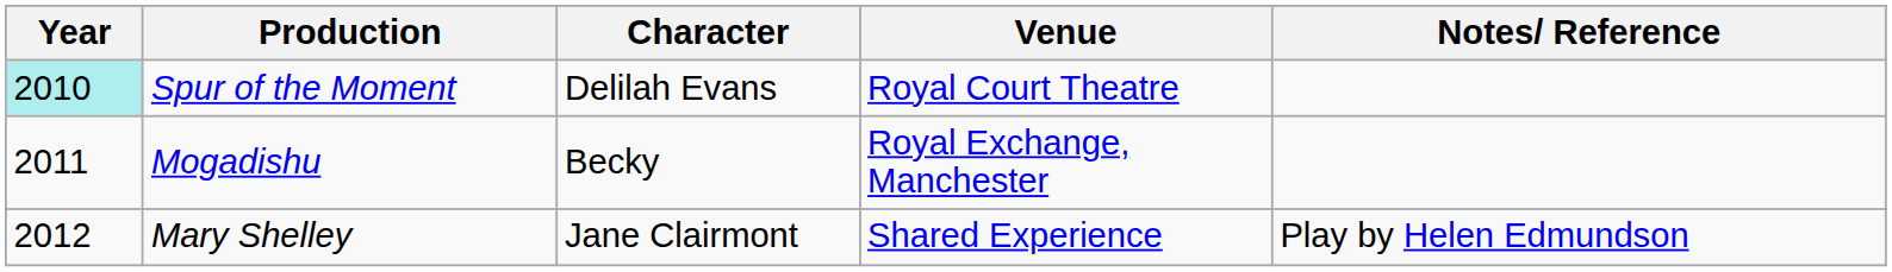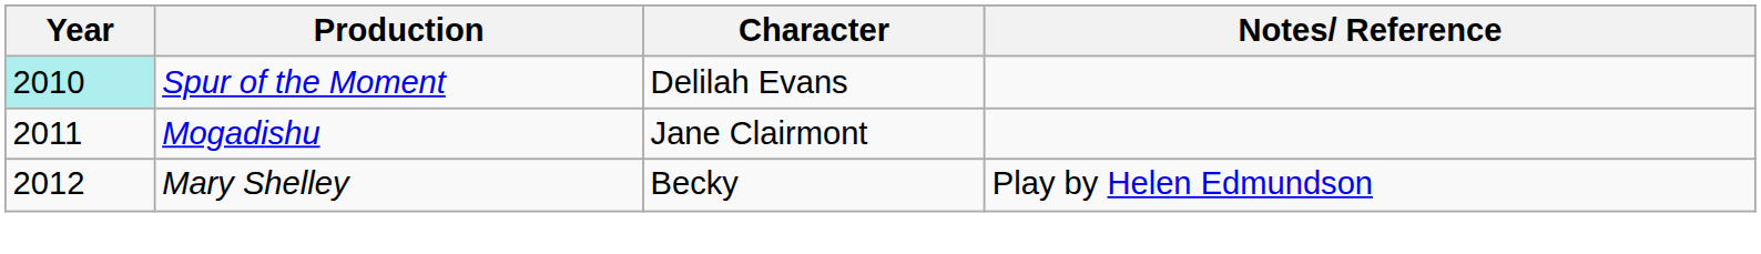 <table class="wikitable">
 <tr>
 <th scope="col" width="80">Year</th>
 <th scope="col" width="300">Production</th>
 <th scope="col" width="200">Character</th>
-<th scope="col" width="300">Venue</th>
 <th scope="col" width="500">Notes/ Reference</th>
 </tr>
 <tr>
 <td style="background: paleturquoise;">2010</td>
 <td><em><a href='#'>Spur of the Moment</a></em></td>
 <td>Delilah Evans</td>
-<td><a href='#'>Royal Court Theatre</a></td>
 <td></td>
 </tr>
 <tr>
 <td>2011</td>
 <td><em><a href='#'>Mogadishu</a></em></td>
-<td>Becky</td>
-<td><a href='#'>Royal Exchange, Manchester</a></td>
+<td>Jane Clairmont</td>
 <td></td>
 </tr>
 <tr>
 <td>2012</td>
 <td><em>Mary Shelley</em></td>
-<td>Jane Clairmont</td>
-<td><a href='#'>Shared Experience</a></td>
+<td>Becky</td>
 <td>Play by <a href='#'>Helen Edmundson</a></td>
 </tr>
 </table>
